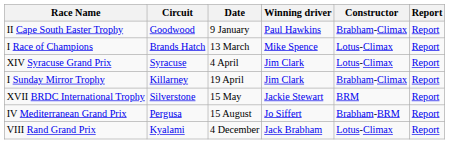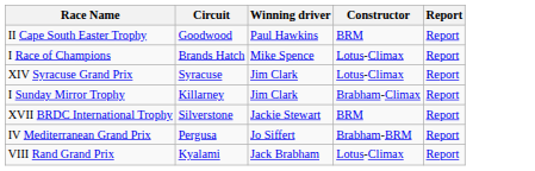 <table class="wikitable" style="font-size:95%">
 <tr>
 <th>Race Name</th>
 <th>Circuit</th>
-<th>Date</th>
 <th>Winning driver</th>
 <th>Constructor</th>
 <th>Report</th>
 </tr>
 <tr>
 <td> II <a href='#'>Cape South Easter Trophy</a></td>
 <td><a href='#'>Goodwood</a></td>
-<td>9 January</td>
 <td> <a href='#'>Paul Hawkins</a></td>
-<td> <a href='#'>Brabham</a>-<a href='#'>Climax</a></td>
+<td> <a href='#'>BRM</a></td>
 <td><a href='#'>Report</a></td>
 </tr>
 <tr>
 <td> I <a href='#'>Race of Champions</a></td>
 <td><a href='#'>Brands Hatch</a></td>
-<td>13 March</td>
 <td> <a href='#'>Mike Spence</a></td>
 <td> <a href='#'>Lotus</a>-<a href='#'>Climax</a></td>
 <td><a href='#'>Report</a></td>
 </tr>
 <tr>
 <td> XIV <a href='#'>Syracuse Grand Prix</a></td>
 <td><a href='#'>Syracuse</a></td>
-<td>4 April</td>
 <td> <a href='#'>Jim Clark</a></td>
 <td> <a href='#'>Lotus</a>-<a href='#'>Climax</a></td>
 <td><a href='#'>Report</a></td>
 </tr>
 <tr>
 <td> I <a href='#'>Sunday Mirror Trophy</a></td>
 <td><a href='#'>Killarney</a></td>
-<td>19 April</td>
 <td> <a href='#'>Jim Clark</a></td>
 <td> <a href='#'>Brabham</a>-<a href='#'>Climax</a></td>
 <td><a href='#'>Report</a></td>
 </tr>
 <tr>
 <td> XVII <a href='#'>BRDC International Trophy</a></td>
 <td><a href='#'>Silverstone</a></td>
-<td>15 May</td>
 <td> <a href='#'>Jackie Stewart</a></td>
 <td> <a href='#'>BRM</a></td>
 <td><a href='#'>Report</a></td>
 </tr>
 <tr>
 <td> IV <a href='#'>Mediterranean Grand Prix</a></td>
 <td><a href='#'>Pergusa</a></td>
-<td>15 August</td>
 <td> <a href='#'>Jo Siffert</a></td>
 <td> <a href='#'>Brabham</a>-<a href='#'>BRM</a></td>
 <td><a href='#'>Report</a></td>
 </tr>
 <tr>
 <td> VIII <a href='#'>Rand Grand Prix</a></td>
 <td><a href='#'>Kyalami</a></td>
-<td>4 December</td>
 <td> <a href='#'>Jack Brabham</a></td>
 <td> <a href='#'>Lotus</a>-<a href='#'>Climax</a></td>
 <td><a href='#'>Report</a></td>
 </tr>
 </table>
